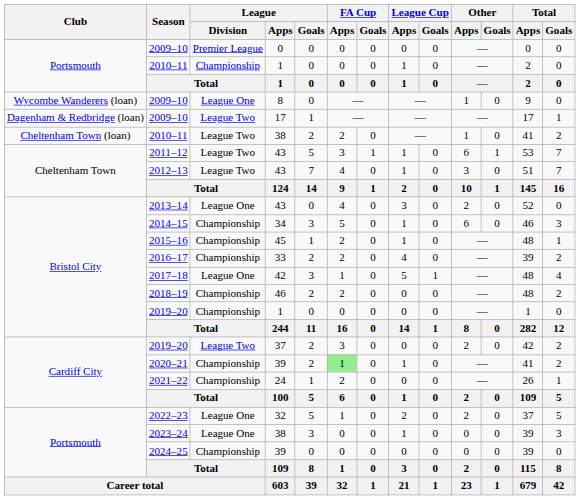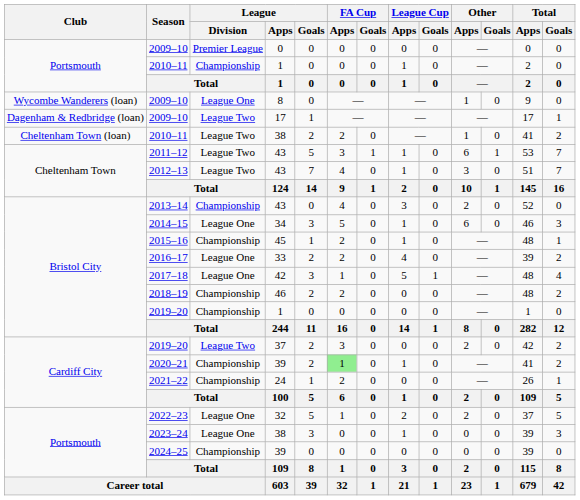 <table class=wikitable style="text-align: center;">
 <tr>
 <th rowspan=2>Club</th>
 <th rowspan=2>Season</th>
 <th colspan=3>League</th>
 <th colspan=2><a href='#'>FA Cup</a></th>
 <th colspan=2><a href='#'>League Cup</a></th>
 <th colspan=2>Other</th>
 <th colspan=2>Total</th>
 </tr>
 <tr>
 <th>Division</th>
 <th>Apps</th>
 <th>Goals</th>
 <th>Apps</th>
 <th>Goals</th>
 <th>Apps</th>
 <th>Goals</th>
 <th>Apps</th>
 <th>Goals</th>
 <th>Apps</th>
 <th>Goals</th>
 </tr>
 <tr>
 <td rowspan="3" valign="center"><a href='#'>Portsmouth</a></td>
 <td><a href='#'>2009–10</a></td>
 <td><a href='#'>Premier League</a></td>
 <td>0</td>
 <td>0</td>
 <td>0</td>
 <td>0</td>
 <td>0</td>
 <td>0</td>
 <td colspan=2>—</td>
 <td>0</td>
 <td>0</td>
 </tr>
 <tr>
 <td><a href='#'>2010–11</a></td>
 <td><a href='#'>Championship</a></td>
 <td>1</td>
 <td>0</td>
 <td>0</td>
 <td>0</td>
 <td>1</td>
 <td>0</td>
 <td colspan=2>—</td>
 <td>2</td>
 <td>0</td>
 </tr>
 <tr>
 <th colspan="2">Total</th>
 <th>1</th>
 <th>0</th>
 <th>0</th>
 <th>0</th>
 <th>1</th>
 <th>0</th>
 <th colspan=2>—</th>
 <th>2</th>
 <th>0</th>
 </tr>
 <tr>
 <td><a href='#'>Wycombe Wanderers</a> (loan)</td>
 <td align="center"><a href='#'>2009–10</a></td>
 <td><a href='#'>League One</a></td>
 <td>8</td>
 <td>0</td>
 <td colspan=2>—</td>
 <td colspan=2>—</td>
 <td>1</td>
 <td>0</td>
 <td>9</td>
 <td>0</td>
 </tr>
 <tr>
 <td><a href='#'>Dagenham & Redbridge</a> (loan)</td>
 <td align="center"><a href='#'>2009–10</a></td>
 <td><a href='#'>League Two</a></td>
 <td>17</td>
 <td>1</td>
 <td colspan=2>—</td>
 <td colspan=2>—</td>
 <td colspan=2>—</td>
 <td>17</td>
 <td>1</td>
 </tr>
 <tr>
 <td><a href='#'>Cheltenham Town</a> (loan)</td>
 <td><a href='#'>2010–11</a></td>
 <td>League Two</td>
 <td>38</td>
 <td>2</td>
 <td>2</td>
 <td>0</td>
 <td colspan=2>—</td>
 <td>1</td>
 <td>0</td>
 <td>41</td>
 <td>2</td>
 </tr>
 <tr>
 <td rowspan="3" valign="center">Cheltenham Town</td>
 <td align="center"><a href='#'>2011–12</a></td>
 <td>League Two</td>
 <td>43</td>
 <td>5</td>
 <td>3</td>
 <td>1</td>
 <td>1</td>
 <td>0</td>
 <td>6</td>
 <td>1</td>
 <td>53</td>
 <td>7</td>
 </tr>
 <tr>
 <td align="center"><a href='#'>2012–13</a></td>
 <td>League Two</td>
 <td>43</td>
 <td>7</td>
 <td>4</td>
 <td>0</td>
 <td>1</td>
 <td>0</td>
 <td>3</td>
 <td>0</td>
 <td>51</td>
 <td>7</td>
 </tr>
 <tr>
 <th colspan="2">Total</th>
 <th>124</th>
 <th>14</th>
 <th>9</th>
 <th>1</th>
 <th>2</th>
 <th>0</th>
 <th>10</th>
 <th>1</th>
 <th>145</th>
 <th>16</th>
 </tr>
 <tr>
 <td rowspan="8" valign="center"><a href='#'>Bristol City</a></td>
 <td><a href='#'>2013–14</a></td>
-<td>League One</td>
+<td><a href='#'>Championship</a></td>
 <td>43</td>
 <td>0</td>
 <td>4</td>
 <td>0</td>
 <td>3</td>
 <td>0</td>
 <td>2</td>
 <td>0</td>
 <td>52</td>
 <td>0</td>
 </tr>
 <tr>
 <td><a href='#'>2014–15</a></td>
-<td>Championship</td>
+<td>League One</td>
 <td>34</td>
 <td>3</td>
 <td>5</td>
 <td>0</td>
 <td>1</td>
 <td>0</td>
 <td>6</td>
 <td>0</td>
 <td>46</td>
 <td>3</td>
 </tr>
 <tr>
 <td><a href='#'>2015–16</a></td>
 <td>Championship</td>
 <td>45</td>
 <td>1</td>
 <td>2</td>
 <td>0</td>
 <td>1</td>
 <td>0</td>
 <td colspan=2>—</td>
 <td>48</td>
 <td>1</td>
 </tr>
 <tr>
 <td><a href='#'>2016–17</a></td>
-<td>Championship</td>
+<td>League One</td>
 <td>33</td>
 <td>2</td>
 <td>2</td>
 <td>0</td>
 <td>4</td>
 <td>0</td>
 <td colspan=2>—</td>
 <td>39</td>
 <td>2</td>
 </tr>
 <tr>
 <td><a href='#'>2017–18</a></td>
 <td>League One</td>
 <td>42</td>
 <td>3</td>
 <td>1</td>
 <td>0</td>
 <td>5</td>
 <td>1</td>
 <td colspan=2>—</td>
 <td>48</td>
 <td>4</td>
 </tr>
 <tr>
 <td><a href='#'>2018–19</a></td>
 <td>Championship</td>
 <td>46</td>
 <td>2</td>
 <td>2</td>
 <td>0</td>
 <td>0</td>
 <td>0</td>
 <td colspan=2>—</td>
 <td>48</td>
 <td>2</td>
 </tr>
 <tr>
 <td><a href='#'>2019–20</a></td>
 <td>Championship</td>
 <td>1</td>
 <td>0</td>
 <td>0</td>
 <td>0</td>
 <td>0</td>
 <td>0</td>
 <td colspan=2>—</td>
 <td>1</td>
 <td>0</td>
 </tr>
 <tr>
 <th colspan="2">Total</th>
 <th>244</th>
 <th>11</th>
 <th>16</th>
 <th>0</th>
 <th>14</th>
 <th>1</th>
 <th>8</th>
 <th>0</th>
 <th>282</th>
 <th>12</th>
 </tr>
 <tr>
 <td rowspan=4><a href='#'>Cardiff City</a></td>
 <td><a href='#'>2019–20</a></td>
 <td><a href='#'>League Two</a></td>
 <td>37</td>
 <td>2</td>
 <td>3</td>
 <td>0</td>
 <td>0</td>
 <td>0</td>
 <td>2</td>
 <td>0</td>
 <td>42</td>
 <td>2</td>
 </tr>
 <tr>
 <td><a href='#'>2020–21</a></td>
 <td>Championship</td>
 <td>39</td>
 <td>2</td>
 <td style="background: lightgreen;">1</td>
 <td>0</td>
 <td>1</td>
 <td>0</td>
 <td colspan=2>—</td>
 <td>41</td>
 <td>2</td>
 </tr>
 <tr>
 <td><a href='#'>2021–22</a></td>
 <td>Championship</td>
 <td>24</td>
 <td>1</td>
 <td>2</td>
 <td>0</td>
 <td>0</td>
 <td>0</td>
 <td colspan=2>—</td>
 <td>26</td>
 <td>1</td>
 </tr>
 <tr>
 <th colspan="2">Total</th>
 <th>100</th>
 <th>5</th>
 <th>6</th>
 <th>0</th>
 <th>1</th>
 <th>0</th>
 <th>2</th>
 <th>0</th>
 <th>109</th>
 <th>5</th>
 </tr>
 <tr>
 <td rowspan=4><a href='#'>Portsmouth</a></td>
 <td><a href='#'>2022–23</a></td>
 <td>League One</td>
 <td>32</td>
 <td>5</td>
 <td>1</td>
 <td>0</td>
 <td>2</td>
 <td>0</td>
 <td>2</td>
 <td>0</td>
 <td>37</td>
 <td>5</td>
 </tr>
 <tr>
 <td><a href='#'>2023–24</a></td>
 <td>League One</td>
 <td>38</td>
 <td>3</td>
 <td>0</td>
 <td>0</td>
 <td>1</td>
 <td>0</td>
 <td>0</td>
 <td>0</td>
 <td>39</td>
 <td>3</td>
 </tr>
 <tr>
 <td><a href='#'>2024–25</a></td>
 <td>Championship</td>
 <td>39</td>
 <td>0</td>
 <td>0</td>
 <td>0</td>
 <td>0</td>
 <td>0</td>
 <td>0</td>
 <td>0</td>
 <td>39</td>
 <td>0</td>
 </tr>
 <tr>
 <th colspan="2">Total</th>
 <th>109</th>
 <th>8</th>
 <th>1</th>
 <th>0</th>
 <th>3</th>
 <th>0</th>
 <th>2</th>
 <th>0</th>
 <th>115</th>
 <th>8</th>
 </tr>
 <tr>
 <th colspan="3">Career total</th>
 <th>603</th>
 <th>39</th>
 <th>32</th>
 <th>1</th>
 <th>21</th>
 <th>1</th>
 <th>23</th>
 <th>1</th>
 <th>679</th>
 <th>42</th>
 </tr>
 </table>
